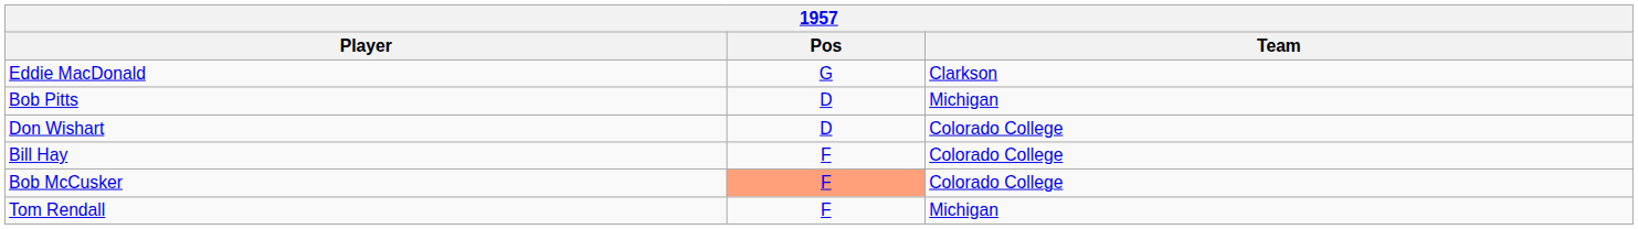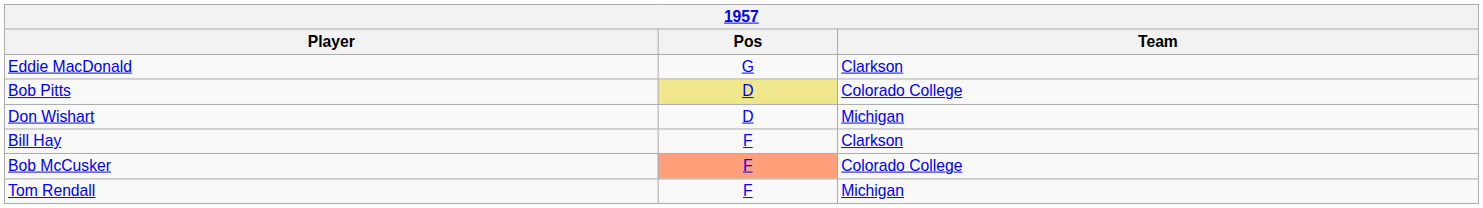 <table class="wikitable" width=95%>
 <tr>
 <th colspan=3><a href='#'>1957</a></th>
 </tr>
 <tr>
 <th>Player</th>
 <th>Pos</th>
 <th>Team</th>
 </tr>
 <tr>
 <td><a href='#'>Eddie MacDonald</a></td>
 <td style="text-align:center;"><a href='#'>G</a></td>
 <td><a href='#'>Clarkson</a></td>
 </tr>
 <tr>
 <td><a href='#'>Bob Pitts</a></td>
+<td style="background: khaki; text-align:center;"><a href='#'>D</a></td>
+<td><a href='#'>Colorado College</a></td>
+</tr>
+<tr>
+<td><a href='#'>Don Wishart</a></td>
 <td style="text-align:center;"><a href='#'>D</a></td>
 <td><a href='#'>Michigan</a></td>
 </tr>
 <tr>
-<td><a href='#'>Don Wishart</a></td>
-<td style="text-align:center;"><a href='#'>D</a></td>
-<td><a href='#'>Colorado College</a></td>
-</tr>
-<tr>
 <td><a href='#'>Bill Hay</a></td>
 <td style="text-align:center;"><a href='#'>F</a></td>
-<td><a href='#'>Colorado College</a></td>
+<td><a href='#'>Clarkson</a></td>
 </tr>
 <tr>
 <td><a href='#'>Bob McCusker</a></td>
 <td style="background: lightsalmon; text-align:center;"><a href='#'>F</a></td>
 <td><a href='#'>Colorado College</a></td>
 </tr>
 <tr>
 <td><a href='#'>Tom Rendall</a></td>
 <td style="text-align:center;"><a href='#'>F</a></td>
 <td><a href='#'>Michigan</a></td>
 </tr>
 </table>
